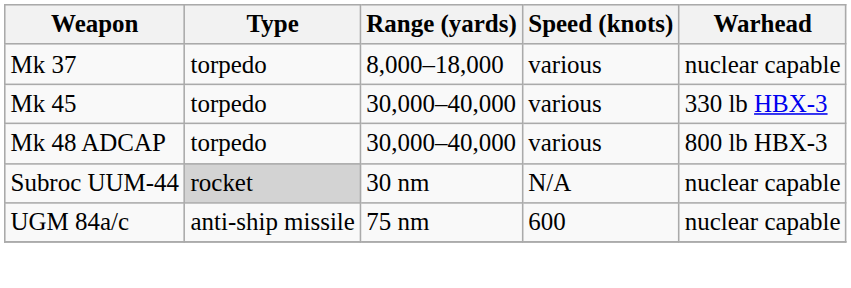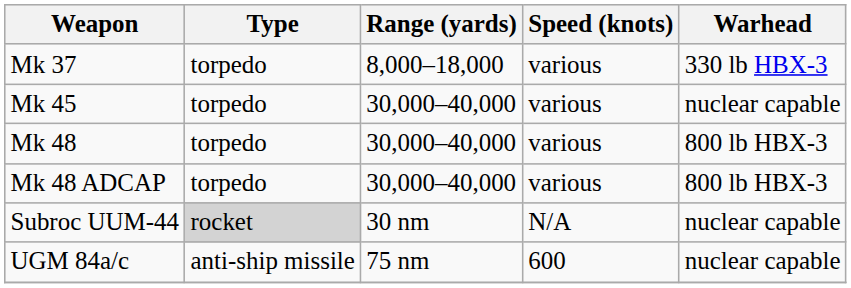 <table class="wikitable">
 <tr>
 <th>Weapon</th>
 <th>Type</th>
 <th>Range (yards)</th>
 <th>Speed (knots)</th>
 <th>Warhead</th>
 </tr>
 <tr>
 <td>Mk 37</td>
 <td>torpedo</td>
 <td>8,000–18,000</td>
 <td>various</td>
-<td>nuclear capable</td>
+<td>330 lb <a href='#'>HBX-3</a></td>
 </tr>
 <tr>
 <td>Mk 45</td>
 <td>torpedo</td>
 <td>30,000–40,000</td>
 <td>various</td>
-<td>330 lb <a href='#'>HBX-3</a></td>
+<td>nuclear capable</td>
+</tr>
+<tr>
+<td>Mk 48</td>
+<td>torpedo</td>
+<td>30,000–40,000</td>
+<td>various</td>
+<td>800 lb HBX-3</td>
 </tr>
 <tr>
 <td>Mk 48 ADCAP</td>
 <td>torpedo</td>
 <td>30,000–40,000</td>
 <td>various</td>
 <td>800 lb HBX-3</td>
 </tr>
 <tr>
 <td>Subroc UUM-44</td>
 <td style="background: lightgrey;">rocket</td>
 <td>30 nm</td>
 <td>N/A</td>
 <td>nuclear capable</td>
 </tr>
 <tr>
 <td>UGM 84a/c</td>
 <td>anti-ship missile</td>
 <td>75 nm</td>
 <td>600</td>
 <td>nuclear capable</td>
 </tr>
 <tr>
 </tr>
 </table>
